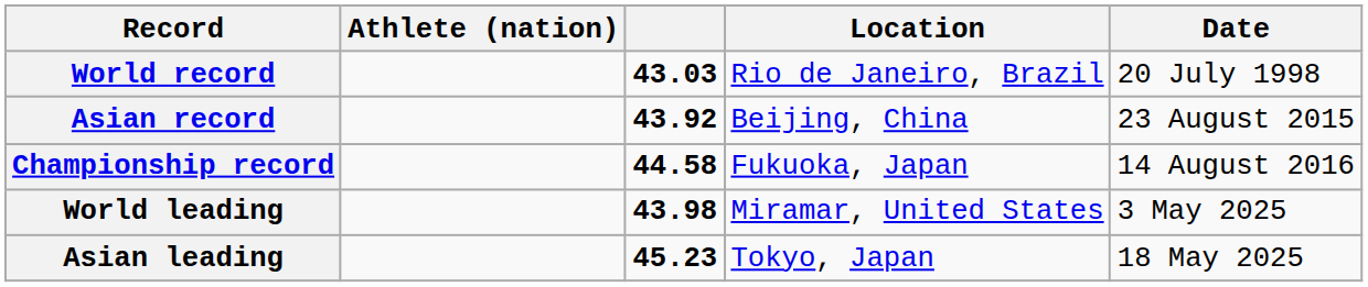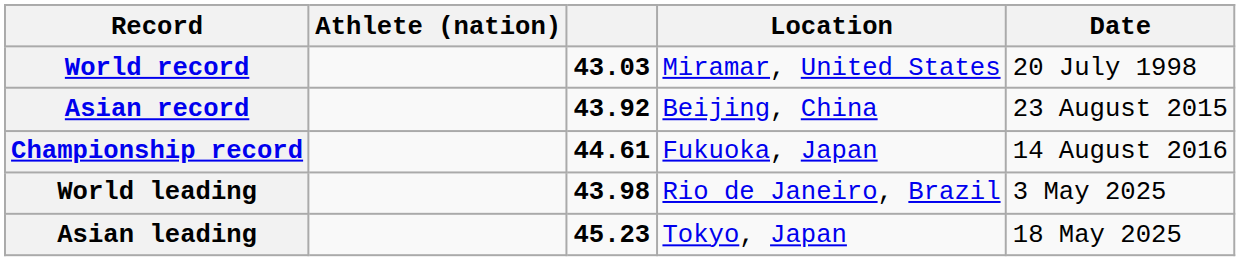 <table class="wikitable">
 <tr>
 <th scope="col">Record</th>
 <th scope="col">Athlete (nation)</th>
 <th scope="col"></th>
 <th scope="col">Location</th>
 <th scope="col">Date</th>
 </tr>
 <tr>
 <th scope="row"><a href='#'>World record</a></th>
 <td></td>
 <td align="center"><strong>43.03</strong></td>
-<td><a href='#'>Rio de Janeiro</a>, <a href='#'>Brazil</a></td>
+<td><a href='#'>Miramar</a>, <a href='#'>United States</a></td>
 <td>20 July 1998</td>
 </tr>
 <tr>
 <th scope="row"><a href='#'>Asian record</a></th>
 <td></td>
 <td align="center"><strong>43.92</strong></td>
 <td><a href='#'>Beijing</a>, <a href='#'>China</a></td>
 <td>23 August 2015</td>
 </tr>
 <tr>
 <th><a href='#'>Championship record</a></th>
 <td></td>
-<td align="center"><strong>44.58</strong></td>
+<td align="center"><strong>44.61</strong></td>
 <td><a href='#'>Fukuoka</a>, <a href='#'>Japan</a></td>
 <td>14 August 2016</td>
 </tr>
 <tr>
 <th scope="row">World leading</th>
 <td></td>
 <td align="center"><strong>43.98</strong></td>
-<td><a href='#'>Miramar</a>, <a href='#'>United States</a></td>
+<td><a href='#'>Rio de Janeiro</a>, <a href='#'>Brazil</a></td>
 <td>3 May 2025</td>
 </tr>
 <tr>
 <th scope="row">Asian leading</th>
 <td></td>
 <td align="center"><strong>45.23</strong></td>
 <td><a href='#'>Tokyo</a>, <a href='#'>Japan</a></td>
 <td>18 May 2025</td>
 </tr>
 </table>
